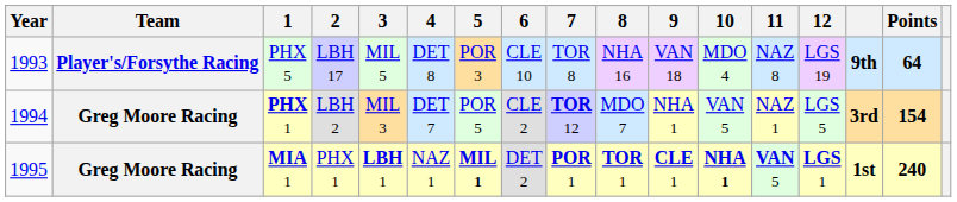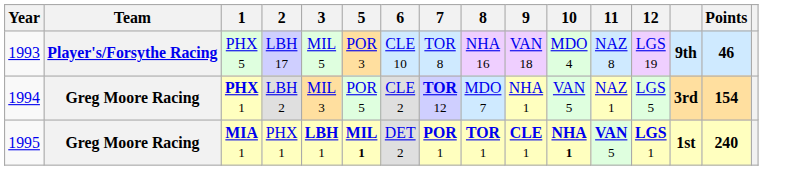 <table class="wikitable" style="text-align:center; font-size:90%">
 <tr>
 <th scope="col">Year</th>
 <th scope="col">Team</th>
 <th scope="col">1</th>
 <th scope="col">2</th>
 <th scope="col">3</th>
-<th scope="col">4</th>
 <th scope="col">5</th>
 <th scope="col">6</th>
 <th scope="col">7</th>
 <th scope="col">8</th>
 <th scope="col">9</th>
 <th scope="col">10</th>
 <th scope="col">11</th>
 <th scope="col">12</th>
 <th scope="col"></th>
 <th scope="col">Points</th>
 <th scope="col"></th>
 </tr>
 <tr>
 <td><a href='#'>1993</a></td>
 <th><a href='#'>Player's/Forsythe Racing</a></th>
 <td style="background:#DFFFDF;"><a href='#'>PHX</a><br><small>5</small></td>
 <td style="background:#CFCFFF;"><a href='#'>LBH</a><br><small>17</small></td>
 <td style="background:#DFFFDF;"><a href='#'>MIL</a><br><small>5</small></td>
-<td style="background:#CFEAFF;"><a href='#'>DET</a><br><small>8</small></td>
 <td style="background:#FFDF9F;"><a href='#'>POR</a><br><small>3</small></td>
 <td style="background:#CFEAFF;"><a href='#'>CLE</a><br><small>10</small></td>
 <td style="background:#CFEAFF;"><a href='#'>TOR</a><br><small>8</small></td>
 <td style="background:#EFCFFF;"><a href='#'>NHA</a><br><small>16</small></td>
 <td style="background:#EFCFFF;"><a href='#'>VAN</a><br><small>18</small></td>
 <td style="background:#DFFFDF;"><a href='#'>MDO</a><br><small>4</small></td>
 <td style="background:#CFEAFF;"><a href='#'>NAZ</a><br><small>8</small></td>
 <td style="background:#EFCFFF;"><a href='#'>LGS</a><br><small>19</small></td>
 <td style="background:#CFEAFF;"><strong>9th</strong></td>
-<td style="background:#CFEAFF;"><strong>64</strong></td>
+<td style="background:#CFEAFF;"><strong>46</strong></td>
 <th scope="row"></th>
 </tr>
 <tr>
 <td><a href='#'>1994</a></td>
 <th>Greg Moore Racing</th>
 <td style="background:#FFFFBF;"><strong><a href='#'>PHX</a></strong><br><small>1</small></td>
 <td style="background:#DFDFDF;"><a href='#'>LBH</a><br><small>2</small></td>
 <td style="background:#FFDF9F;"><a href='#'>MIL</a><br><small>3</small></td>
-<td style="background:#CFEAFF;"><a href='#'>DET</a><br><small>7</small></td>
 <td style="background:#DFFFDF;"><a href='#'>POR</a><br><small>5</small></td>
 <td style="background:#DFDFDF;"><a href='#'>CLE</a><br><small>2</small></td>
 <td style="background:#CFCFFF;"><strong><a href='#'>TOR</a></strong><br><small>12</small></td>
 <td style="background:#CFEAFF;"><a href='#'>MDO</a><br><small>7</small></td>
 <td style="background:#FFFFBF;"><a href='#'>NHA</a><br><small>1</small></td>
 <td style="background:#DFFFDF;"><a href='#'>VAN</a><br><small>5</small></td>
 <td style="background:#FFFFBF;"><a href='#'>NAZ</a><br><small>1</small></td>
 <td style="background:#DFFFDF;"><a href='#'>LGS</a><br><small>5</small></td>
 <td style="background:#FFDF9F;"><strong>3rd</strong></td>
 <td style="background:#FFDF9F;"><strong>154</strong></td>
 <th scope="row"></th>
 </tr>
 <tr>
 <td><a href='#'>1995</a></td>
 <th>Greg Moore Racing</th>
 <td style="background:#FFFFBF;"><strong><a href='#'>MIA</a></strong><br><small>1</small></td>
 <td style="background:#FFFFBF;"><a href='#'>PHX</a><br><small>1</small></td>
 <td style="background:#FFFFBF;"><strong><a href='#'>LBH</a></strong><br><small>1</small></td>
-<td style="background:#FFFFBF;"><a href='#'>NAZ</a><br><small>1</small></td>
 <td style="background:#FFFFBF;"><strong><a href='#'>MIL</a><br><small>1</small></strong></td>
 <td style="background:#DFDFDF;"><a href='#'>DET</a><br><small>2</small></td>
 <td style="background:#FFFFBF;"><strong><a href='#'>POR</a></strong><br><small>1</small></td>
 <td style="background:#FFFFBF;"><strong><a href='#'>TOR</a></strong><br><small>1</small></td>
 <td style="background:#FFFFBF;"><strong><a href='#'>CLE</a></strong><br><small>1</small></td>
 <td style="background:#FFFFBF;"><strong><a href='#'>NHA</a><br><small>1</small></strong></td>
 <td style="background:#DFFFDF;"><strong><a href='#'>VAN</a></strong><br><small>5</small></td>
 <td style="background:#FFFFBF;"><strong><a href='#'>LGS</a></strong><br><small>1</small></td>
 <td style="background:#FFFFBF;"><strong>1st</strong></td>
 <td style="background:#FFFFBF;"><strong>240</strong></td>
 <th scope="row"></th>
 </tr>
 </table>
